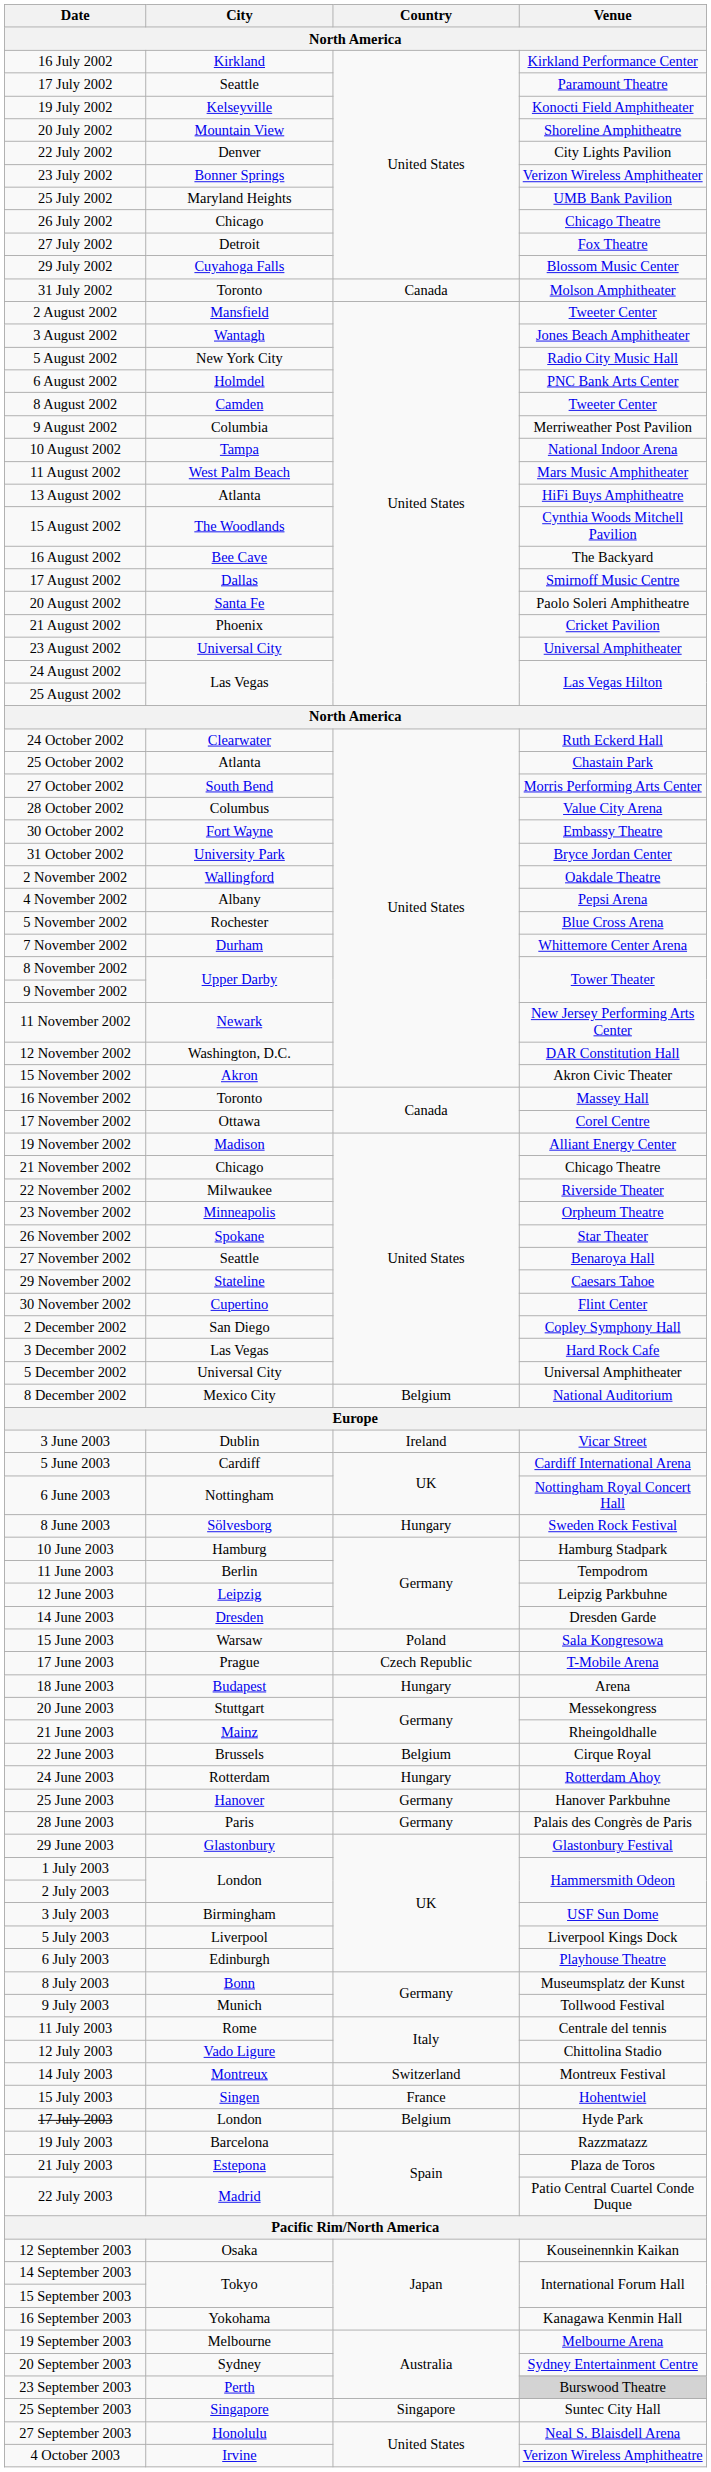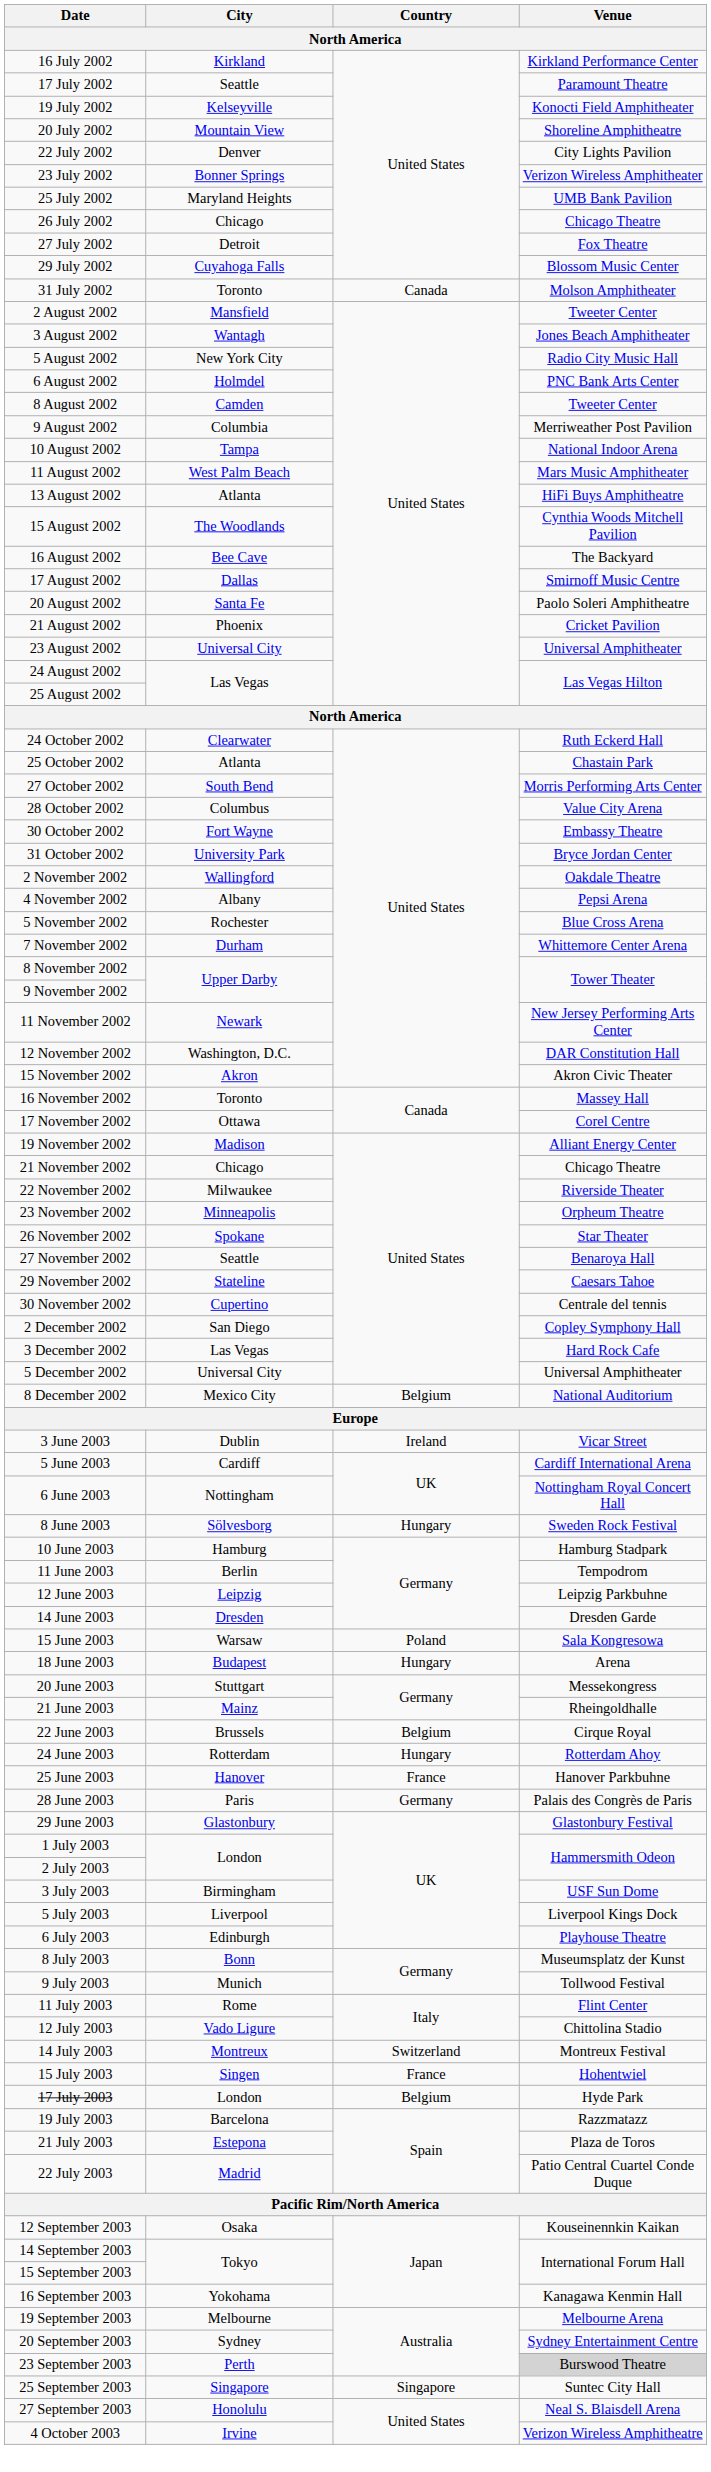 <table class="wikitable" style="text-align:center;">
 <tr>
 <th style="width:150px;">Date</th>
 <th style="width:200px;">City</th>
 <th style="width:200px;">Country</th>
 <th style="width:200px;">Venue</th>
 </tr>
 <tr>
 <th colspan="4">North America</th>
 </tr>
 <tr>
 <td>16 July 2002</td>
 <td><a href='#'>Kirkland</a></td>
 <td rowspan="10">United States</td>
 <td><a href='#'>Kirkland Performance Center</a></td>
 </tr>
 <tr>
 <td>17 July 2002</td>
 <td>Seattle</td>
 <td><a href='#'>Paramount Theatre</a></td>
 </tr>
 <tr>
 <td>19 July 2002</td>
 <td><a href='#'>Kelseyville</a></td>
 <td><a href='#'>Konocti Field Amphitheater</a></td>
 </tr>
 <tr>
 <td>20 July 2002</td>
 <td><a href='#'>Mountain View</a></td>
 <td><a href='#'>Shoreline Amphitheatre</a></td>
 </tr>
 <tr>
 <td>22 July 2002</td>
 <td>Denver</td>
 <td>City Lights Pavilion</td>
 </tr>
 <tr>
 <td>23 July 2002</td>
 <td><a href='#'>Bonner Springs</a></td>
 <td><a href='#'>Verizon Wireless Amphitheater</a></td>
 </tr>
 <tr>
 <td>25 July 2002</td>
 <td>Maryland Heights</td>
 <td><a href='#'>UMB Bank Pavilion</a></td>
 </tr>
 <tr>
 <td>26 July 2002</td>
 <td>Chicago</td>
 <td><a href='#'>Chicago Theatre</a></td>
 </tr>
 <tr>
 <td>27 July 2002</td>
 <td>Detroit</td>
 <td><a href='#'>Fox Theatre</a></td>
 </tr>
 <tr>
 <td>29 July 2002</td>
 <td><a href='#'>Cuyahoga Falls</a></td>
 <td><a href='#'>Blossom Music Center</a></td>
 </tr>
 <tr>
 <td>31 July 2002</td>
 <td>Toronto</td>
 <td>Canada</td>
 <td><a href='#'>Molson Amphitheater</a></td>
 </tr>
 <tr>
 <td>2 August 2002</td>
 <td><a href='#'>Mansfield</a></td>
 <td rowspan="17">United States</td>
 <td><a href='#'>Tweeter Center</a></td>
 </tr>
 <tr>
 <td>3 August 2002</td>
 <td><a href='#'>Wantagh</a></td>
 <td><a href='#'>Jones Beach Amphitheater</a></td>
 </tr>
 <tr>
 <td>5 August 2002</td>
 <td>New York City</td>
 <td><a href='#'>Radio City Music Hall</a></td>
 </tr>
 <tr>
 <td>6 August 2002</td>
 <td><a href='#'>Holmdel</a></td>
 <td><a href='#'>PNC Bank Arts Center</a></td>
 </tr>
 <tr>
 <td>8 August 2002</td>
 <td><a href='#'>Camden</a></td>
 <td><a href='#'>Tweeter Center</a></td>
 </tr>
 <tr>
 <td>9 August 2002</td>
 <td>Columbia</td>
 <td>Merriweather Post Pavilion</td>
 </tr>
 <tr>
 <td>10 August 2002</td>
 <td><a href='#'>Tampa</a></td>
 <td><a href='#'>National Indoor Arena</a></td>
 </tr>
 <tr>
 <td>11 August 2002</td>
 <td><a href='#'>West Palm Beach</a></td>
 <td><a href='#'>Mars Music Amphitheater</a></td>
 </tr>
 <tr>
 <td>13 August 2002</td>
 <td>Atlanta</td>
 <td><a href='#'>HiFi Buys Amphitheatre</a></td>
 </tr>
 <tr>
 <td>15 August 2002</td>
 <td><a href='#'>The Woodlands</a></td>
 <td><a href='#'>Cynthia Woods Mitchell Pavilion</a></td>
 </tr>
 <tr>
 <td>16 August 2002</td>
 <td><a href='#'>Bee Cave</a></td>
 <td>The Backyard</td>
 </tr>
 <tr>
 <td>17 August 2002</td>
 <td><a href='#'>Dallas</a></td>
 <td><a href='#'>Smirnoff Music Centre</a></td>
 </tr>
 <tr>
 <td>20 August 2002</td>
 <td><a href='#'>Santa Fe</a></td>
 <td>Paolo Soleri Amphitheatre</td>
 </tr>
 <tr>
 <td>21 August 2002</td>
 <td>Phoenix</td>
 <td><a href='#'>Cricket Pavilion</a></td>
 </tr>
 <tr>
 <td>23 August 2002</td>
 <td><a href='#'>Universal City</a></td>
 <td><a href='#'>Universal Amphitheater</a></td>
 </tr>
 <tr>
 <td>24 August 2002</td>
 <td rowspan="2">Las Vegas</td>
 <td rowspan="2"><a href='#'>Las Vegas Hilton</a></td>
 </tr>
 <tr>
 <td>25 August 2002</td>
 </tr>
 <tr>
 <th colspan="4">North America</th>
 </tr>
 <tr>
 <td>24 October 2002</td>
 <td><a href='#'>Clearwater</a></td>
 <td rowspan="15">United States</td>
 <td><a href='#'>Ruth Eckerd Hall</a></td>
 </tr>
 <tr>
 <td>25 October 2002</td>
 <td>Atlanta</td>
 <td><a href='#'>Chastain Park</a></td>
 </tr>
 <tr>
 <td>27 October 2002</td>
 <td><a href='#'>South Bend</a></td>
 <td><a href='#'>Morris Performing Arts Center</a></td>
 </tr>
 <tr>
 <td>28 October 2002</td>
 <td>Columbus</td>
 <td><a href='#'>Value City Arena</a></td>
 </tr>
 <tr>
 <td>30 October 2002</td>
 <td><a href='#'>Fort Wayne</a></td>
 <td><a href='#'>Embassy Theatre</a></td>
 </tr>
 <tr>
 <td>31 October 2002</td>
 <td><a href='#'>University Park</a></td>
 <td><a href='#'>Bryce Jordan Center</a></td>
 </tr>
 <tr>
 <td>2 November 2002</td>
 <td><a href='#'>Wallingford</a></td>
 <td><a href='#'>Oakdale Theatre</a></td>
 </tr>
 <tr>
 <td>4 November 2002</td>
 <td>Albany</td>
 <td><a href='#'>Pepsi Arena</a></td>
 </tr>
 <tr>
 <td>5 November 2002</td>
 <td>Rochester</td>
 <td><a href='#'>Blue Cross Arena</a></td>
 </tr>
 <tr>
 <td>7 November 2002</td>
 <td><a href='#'>Durham</a></td>
 <td><a href='#'>Whittemore Center Arena</a></td>
 </tr>
 <tr>
 <td>8 November 2002</td>
 <td rowspan="2"><a href='#'>Upper Darby</a></td>
 <td rowspan="2"><a href='#'>Tower Theater</a></td>
 </tr>
 <tr>
 <td>9 November 2002</td>
 </tr>
 <tr>
 <td>11 November 2002</td>
 <td><a href='#'>Newark</a></td>
 <td><a href='#'>New Jersey Performing Arts Center</a></td>
 </tr>
 <tr>
 <td>12 November 2002</td>
 <td>Washington, D.C.</td>
 <td><a href='#'>DAR Constitution Hall</a></td>
 </tr>
 <tr>
 <td>15 November 2002</td>
 <td><a href='#'>Akron</a></td>
 <td>Akron Civic Theater</td>
 </tr>
 <tr>
 <td>16 November 2002</td>
 <td>Toronto</td>
 <td rowspan="2">Canada</td>
 <td><a href='#'>Massey Hall</a></td>
 </tr>
 <tr>
 <td>17 November 2002</td>
 <td>Ottawa</td>
 <td><a href='#'>Corel Centre</a></td>
 </tr>
 <tr>
 <td>19 November 2002</td>
 <td><a href='#'>Madison</a></td>
 <td rowspan="11">United States</td>
 <td><a href='#'>Alliant Energy Center</a></td>
 </tr>
 <tr>
 <td>21 November 2002</td>
 <td>Chicago</td>
 <td>Chicago Theatre</td>
 </tr>
 <tr>
 <td>22 November 2002</td>
 <td>Milwaukee</td>
 <td><a href='#'>Riverside Theater</a></td>
 </tr>
 <tr>
 <td>23 November 2002</td>
 <td><a href='#'>Minneapolis</a></td>
 <td><a href='#'>Orpheum Theatre</a></td>
 </tr>
 <tr>
 <td>26 November 2002</td>
 <td><a href='#'>Spokane</a></td>
 <td><a href='#'>Star Theater</a></td>
 </tr>
 <tr>
 <td>27 November 2002</td>
 <td>Seattle</td>
 <td><a href='#'>Benaroya Hall</a></td>
 </tr>
 <tr>
 <td>29 November 2002</td>
 <td><a href='#'>Stateline</a></td>
 <td><a href='#'>Caesars Tahoe</a></td>
 </tr>
 <tr>
 <td>30 November 2002</td>
 <td><a href='#'>Cupertino</a></td>
-<td><a href='#'>Flint Center</a></td>
+<td>Centrale del tennis</td>
 </tr>
 <tr>
 <td>2 December 2002</td>
 <td>San Diego</td>
 <td><a href='#'>Copley Symphony Hall</a></td>
 </tr>
 <tr>
 <td>3 December 2002</td>
 <td>Las Vegas</td>
 <td><a href='#'>Hard Rock Cafe</a></td>
 </tr>
 <tr>
 <td>5 December 2002</td>
 <td>Universal City</td>
 <td>Universal Amphitheater</td>
 </tr>
 <tr>
 <td>8 December 2002</td>
 <td>Mexico City</td>
 <td>Belgium</td>
 <td><a href='#'>National Auditorium</a></td>
 </tr>
 <tr>
 <th colspan="4">Europe</th>
 </tr>
 <tr>
 <td>3 June 2003</td>
 <td>Dublin</td>
 <td>Ireland</td>
 <td><a href='#'>Vicar Street</a></td>
 </tr>
 <tr>
 <td>5 June 2003</td>
 <td>Cardiff</td>
 <td rowspan="2">UK</td>
 <td><a href='#'>Cardiff International Arena</a></td>
 </tr>
 <tr>
 <td>6 June 2003</td>
 <td>Nottingham</td>
 <td><a href='#'>Nottingham Royal Concert Hall</a></td>
 </tr>
 <tr>
 <td>8 June 2003</td>
 <td><a href='#'>Sölvesborg</a></td>
 <td>Hungary</td>
 <td><a href='#'>Sweden Rock Festival</a></td>
 </tr>
 <tr>
 <td>10 June 2003</td>
 <td>Hamburg</td>
 <td rowspan="4">Germany</td>
 <td>Hamburg Stadpark</td>
 </tr>
 <tr>
 <td>11 June 2003</td>
 <td>Berlin</td>
 <td>Tempodrom</td>
 </tr>
 <tr>
 <td>12 June 2003</td>
 <td><a href='#'>Leipzig</a></td>
 <td>Leipzig Parkbuhne</td>
 </tr>
 <tr>
 <td>14 June 2003</td>
 <td><a href='#'>Dresden</a></td>
 <td>Dresden Garde</td>
 </tr>
 <tr>
 <td>15 June 2003</td>
 <td>Warsaw</td>
 <td>Poland</td>
 <td><a href='#'>Sala Kongresowa</a></td>
 </tr>
 <tr>
-<td>17 June 2003</td>
-<td>Prague</td>
-<td>Czech Republic</td>
-<td><a href='#'>T-Mobile Arena</a></td>
-</tr>
-<tr>
 <td>18 June 2003</td>
 <td><a href='#'>Budapest</a></td>
 <td>Hungary</td>
 <td>Arena</td>
 </tr>
 <tr>
 <td>20 June 2003</td>
 <td>Stuttgart</td>
 <td rowspan="2">Germany</td>
 <td>Messekongress</td>
 </tr>
 <tr>
 <td>21 June 2003</td>
 <td><a href='#'>Mainz</a></td>
 <td>Rheingoldhalle</td>
 </tr>
 <tr>
 <td>22 June 2003</td>
 <td>Brussels</td>
 <td>Belgium</td>
 <td>Cirque Royal</td>
 </tr>
 <tr>
 <td>24 June 2003</td>
 <td>Rotterdam</td>
 <td>Hungary</td>
 <td><a href='#'>Rotterdam Ahoy</a></td>
 </tr>
 <tr>
 <td>25 June 2003</td>
 <td><a href='#'>Hanover</a></td>
-<td>Germany</td>
+<td>France</td>
 <td>Hanover Parkbuhne</td>
 </tr>
 <tr>
 <td>28 June 2003</td>
 <td>Paris</td>
 <td>Germany</td>
 <td>Palais des Congrès de Paris</td>
 </tr>
 <tr>
 <td>29 June 2003</td>
 <td><a href='#'>Glastonbury</a></td>
 <td rowspan="6">UK</td>
 <td><a href='#'>Glastonbury Festival</a></td>
 </tr>
 <tr>
 <td>1 July 2003</td>
 <td rowspan="2">London</td>
 <td rowspan="2"><a href='#'>Hammersmith Odeon</a></td>
 </tr>
 <tr>
 <td>2 July 2003</td>
 </tr>
 <tr>
 <td>3 July 2003</td>
 <td>Birmingham</td>
 <td><a href='#'>USF Sun Dome</a></td>
 </tr>
 <tr>
 <td>5 July 2003</td>
 <td>Liverpool</td>
 <td>Liverpool Kings Dock</td>
 </tr>
 <tr>
 <td>6 July 2003</td>
 <td>Edinburgh</td>
 <td><a href='#'>Playhouse Theatre</a></td>
 </tr>
 <tr>
 <td>8 July 2003</td>
 <td><a href='#'>Bonn</a></td>
 <td rowspan="2">Germany</td>
 <td>Museumsplatz der Kunst</td>
 </tr>
 <tr>
 <td>9 July 2003</td>
 <td>Munich</td>
 <td>Tollwood Festival</td>
 </tr>
 <tr>
 <td>11 July 2003</td>
 <td>Rome</td>
 <td rowspan="2">Italy</td>
-<td>Centrale del tennis</td>
+<td><a href='#'>Flint Center</a></td>
 </tr>
 <tr>
 <td>12 July 2003</td>
 <td><a href='#'>Vado Ligure</a></td>
 <td>Chittolina Stadio</td>
 </tr>
 <tr>
 <td>14 July 2003</td>
 <td><a href='#'>Montreux</a></td>
 <td>Switzerland</td>
 <td>Montreux Festival</td>
 </tr>
 <tr>
 <td>15 July 2003</td>
 <td><a href='#'>Singen</a></td>
 <td>France</td>
 <td><a href='#'>Hohentwiel</a></td>
 </tr>
 <tr>
 <td><s>17 July 2003</s></td>
 <td>London</td>
 <td>Belgium</td>
 <td>Hyde Park</td>
 </tr>
 <tr>
 <td>19 July 2003</td>
 <td>Barcelona</td>
 <td rowspan="3">Spain</td>
 <td>Razzmatazz</td>
 </tr>
 <tr>
 <td>21 July 2003</td>
 <td><a href='#'>Estepona</a></td>
 <td>Plaza de Toros</td>
 </tr>
 <tr>
 <td>22 July 2003</td>
 <td><a href='#'>Madrid</a></td>
 <td>Patio Central Cuartel Conde Duque</td>
 </tr>
 <tr>
 <th colspan="4">Pacific Rim/North America</th>
 </tr>
 <tr>
 <td>12 September 2003</td>
 <td>Osaka</td>
 <td rowspan="4">Japan</td>
 <td>Kouseinennkin Kaikan</td>
 </tr>
 <tr>
 <td>14 September 2003</td>
 <td rowspan="2">Tokyo</td>
 <td rowspan="2">International Forum Hall</td>
 </tr>
 <tr>
 <td>15 September 2003</td>
 </tr>
 <tr>
 <td>16 September 2003</td>
 <td>Yokohama</td>
 <td>Kanagawa Kenmin Hall</td>
 </tr>
 <tr>
 <td>19 September 2003</td>
 <td>Melbourne</td>
 <td rowspan="3">Australia</td>
 <td><a href='#'>Melbourne Arena</a></td>
 </tr>
 <tr>
 <td>20 September 2003</td>
 <td>Sydney</td>
 <td><a href='#'>Sydney Entertainment Centre</a></td>
 </tr>
 <tr>
 <td>23 September 2003</td>
 <td><a href='#'>Perth</a></td>
 <td style="background: lightgrey;">Burswood Theatre</td>
 </tr>
 <tr>
 <td>25 September 2003</td>
 <td><a href='#'>Singapore</a></td>
 <td>Singapore</td>
 <td>Suntec City Hall</td>
 </tr>
 <tr>
 <td>27 September 2003</td>
 <td><a href='#'>Honolulu</a></td>
 <td rowspan="2">United States</td>
 <td><a href='#'>Neal S. Blaisdell Arena</a></td>
 </tr>
 <tr>
 <td>4 October 2003</td>
 <td><a href='#'>Irvine</a></td>
 <td><a href='#'>Verizon Wireless Amphitheatre</a></td>
 </tr>
 </table>
